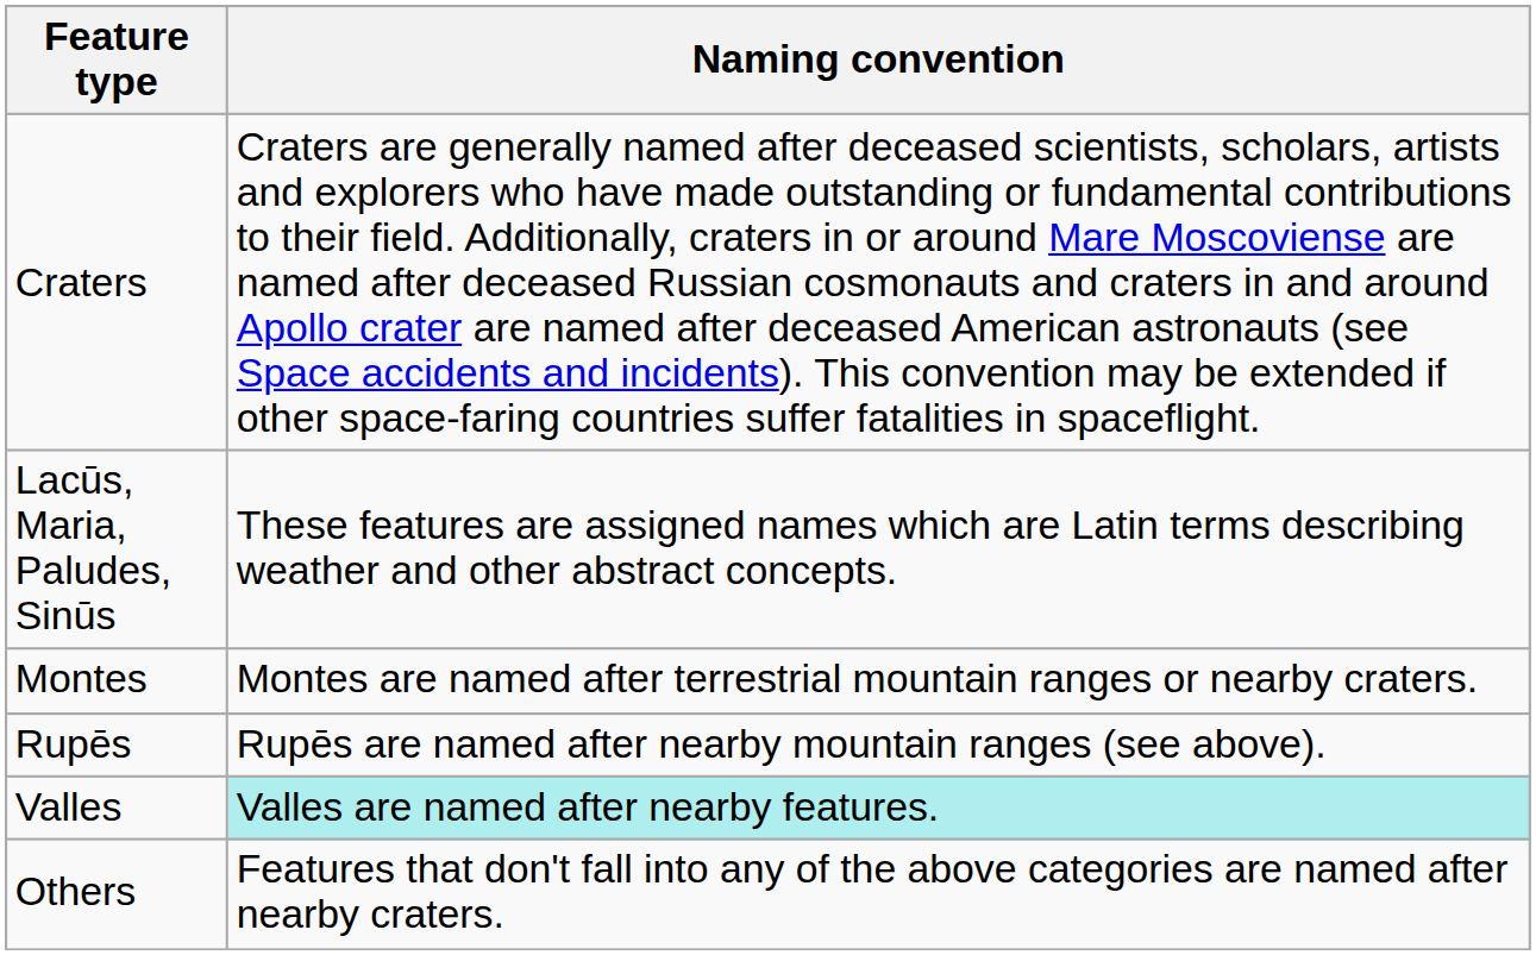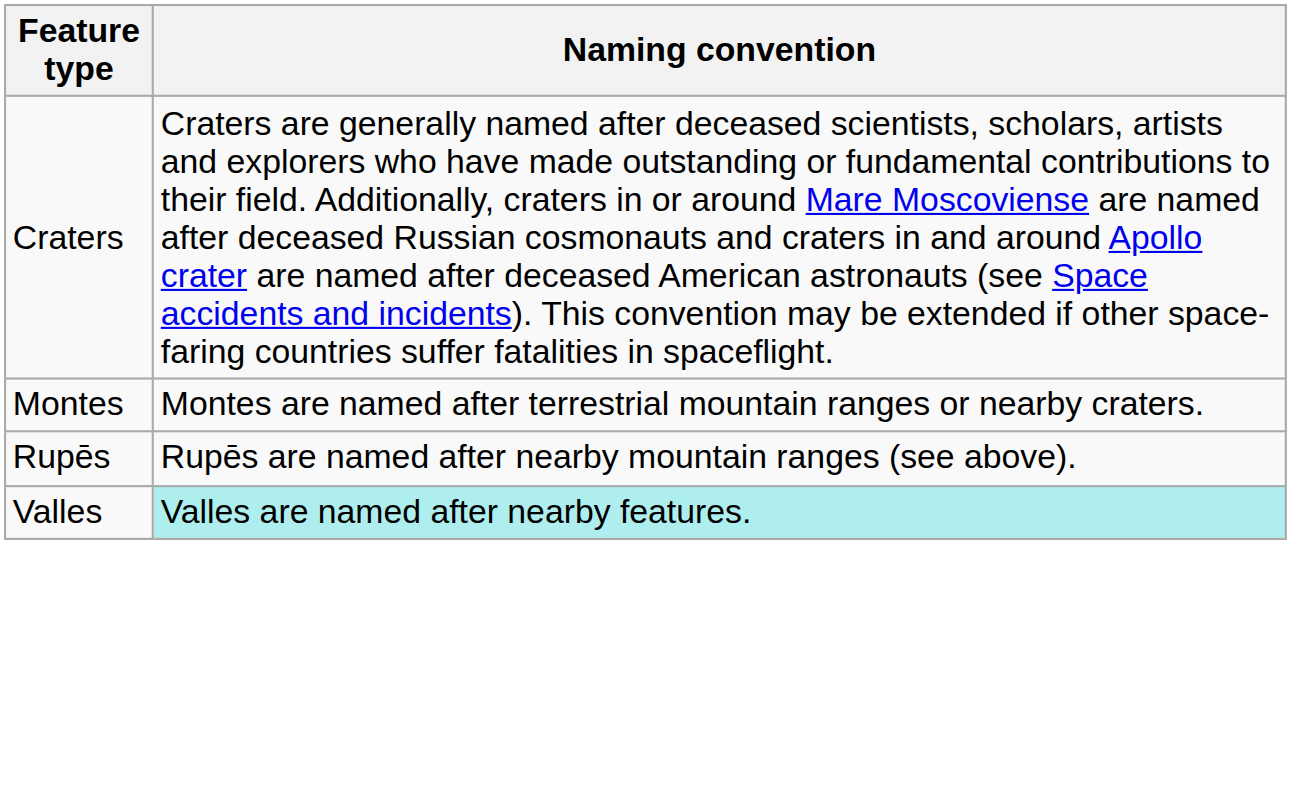 <table class="wikitable">
 <tr>
 <th>Feature type</th>
 <th>Naming convention</th>
 </tr>
 <tr>
 <td>Craters</td>
 <td>Craters are generally named after deceased scientists, scholars, artists and explorers who have made outstanding or fundamental contributions to their field. Additionally, craters in or around <a href='#'>Mare Moscoviense</a> are named after deceased Russian cosmonauts and craters in and around <a href='#'>Apollo crater</a> are named after deceased American astronauts (see <a href='#'>Space accidents and incidents</a>). This convention may be extended if other space-faring countries suffer fatalities in spaceflight.</td>
-</tr>
-<tr>
-<td>Lacūs, Maria, Paludes, Sinūs</td>
-<td>These features are assigned names which are Latin terms describing weather and other abstract concepts.</td>
 </tr>
 <tr>
 <td>Montes</td>
 <td>Montes are named after terrestrial mountain ranges or nearby craters.</td>
 </tr>
 <tr>
 <td>Rupēs</td>
 <td>Rupēs are named after nearby mountain ranges (see above).</td>
 </tr>
 <tr>
 <td>Valles</td>
 <td style="background: paleturquoise;">Valles are named after nearby features.</td>
 </tr>
-<tr>
-<td>Others</td>
-<td>Features that don't fall into any of the above categories are named after nearby craters.</td>
-</tr>
 </table>
